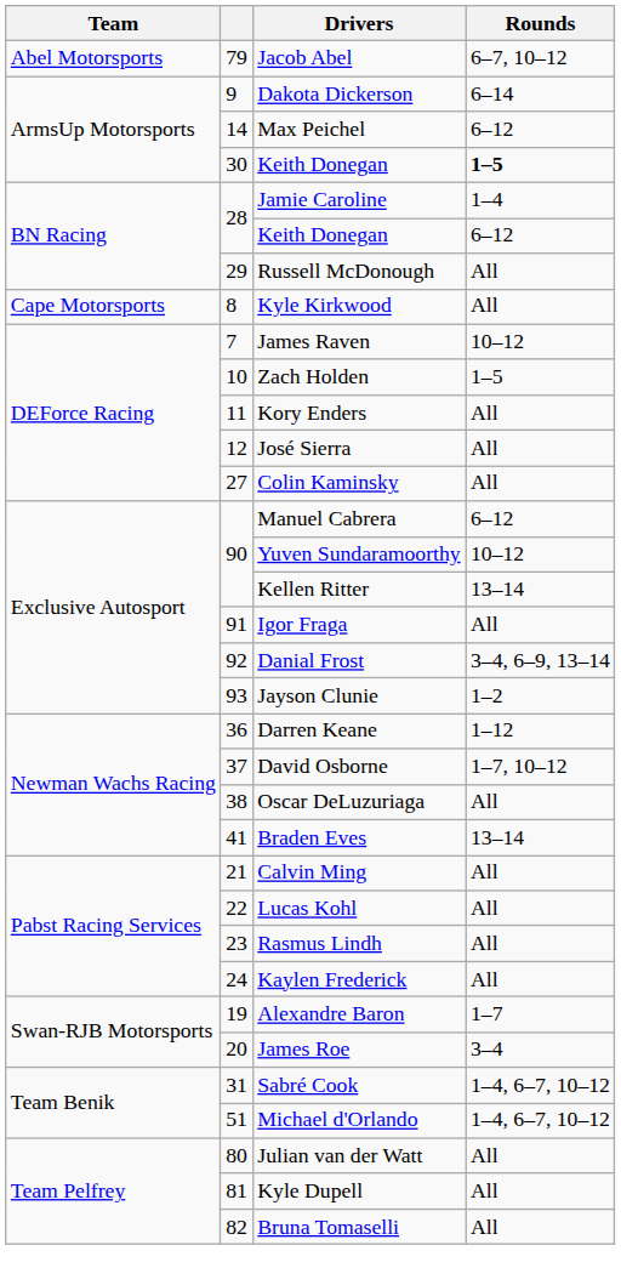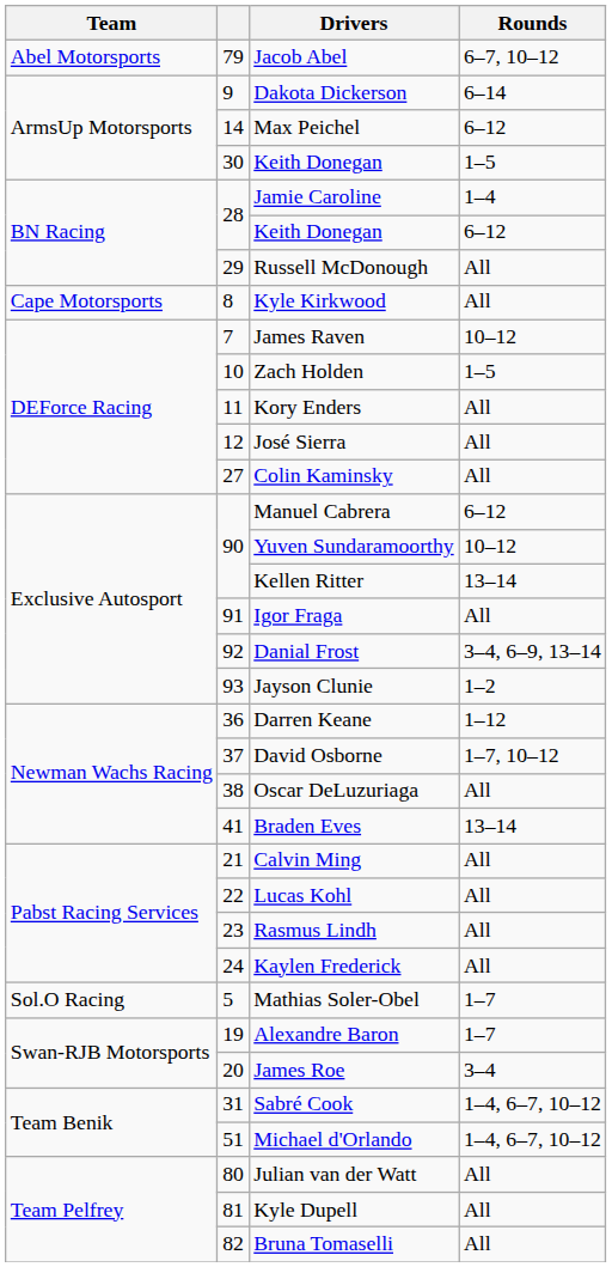 <table class="wikitable sortable" style="font-size:85%;">
 <tr>
 <th>Team</th>
 <th></th>
 <th>Drivers</th>
 <th>Rounds</th>
 </tr>
 <tr>
 <td><a href='#'>Abel Motorsports</a></td>
 <td>79</td>
 <td> <a href='#'>Jacob Abel</a></td>
 <td>6–7, 10–12</td>
 </tr>
 <tr>
 <td rowspan="3">ArmsUp Motorsports</td>
 <td>9</td>
 <td> <a href='#'>Dakota Dickerson</a></td>
 <td>6–14</td>
 </tr>
 <tr>
 <td>14</td>
 <td> Max Peichel</td>
 <td>6–12</td>
 </tr>
 <tr>
 <td>30</td>
 <td> <a href='#'>Keith Donegan</a></td>
-<td><strong>1–5</strong></td>
+<td>1–5</td>
 </tr>
 <tr>
 <td rowspan="3"><a href='#'>BN Racing</a></td>
 <td rowspan="2">28</td>
 <td> <a href='#'>Jamie Caroline</a></td>
 <td>1–4</td>
 </tr>
 <tr>
 <td> <a href='#'>Keith Donegan</a></td>
 <td>6–12</td>
 </tr>
 <tr>
 <td>29</td>
 <td> Russell McDonough</td>
 <td>All</td>
 </tr>
 <tr>
 <td><a href='#'>Cape Motorsports</a></td>
 <td>8</td>
 <td> <a href='#'>Kyle Kirkwood</a></td>
 <td>All</td>
 </tr>
 <tr>
 <td rowspan=5><a href='#'>DEForce Racing</a></td>
 <td>7</td>
 <td> James Raven</td>
 <td>10–12</td>
 </tr>
 <tr>
 <td>10</td>
 <td> Zach Holden</td>
 <td>1–5</td>
 </tr>
 <tr>
 <td>11</td>
 <td> Kory Enders</td>
 <td>All</td>
 </tr>
 <tr>
 <td>12</td>
 <td> José Sierra</td>
 <td>All</td>
 </tr>
 <tr>
 <td>27</td>
 <td> <a href='#'>Colin Kaminsky</a></td>
 <td>All</td>
 </tr>
 <tr>
 <td rowspan="6">Exclusive Autosport</td>
 <td rowspan="3">90</td>
 <td> Manuel Cabrera</td>
 <td>6–12</td>
 </tr>
 <tr>
 <td nowrap> <a href='#'>Yuven Sundaramoorthy</a></td>
 <td>10–12</td>
 </tr>
 <tr>
 <td> Kellen Ritter</td>
 <td>13–14</td>
 </tr>
 <tr>
 <td>91</td>
 <td> <a href='#'>Igor Fraga</a></td>
 <td>All</td>
 </tr>
 <tr>
 <td>92</td>
 <td> <a href='#'>Danial Frost</a></td>
 <td>3–4, 6–9, 13–14</td>
 </tr>
 <tr>
 <td>93</td>
 <td> Jayson Clunie</td>
 <td>1–2</td>
 </tr>
 <tr>
 <td rowspan="4"><a href='#'>Newman Wachs Racing</a></td>
 <td>36</td>
 <td> Darren Keane</td>
 <td>1–12</td>
 </tr>
 <tr>
 <td>37</td>
 <td> David Osborne</td>
 <td>1–7, 10–12</td>
 </tr>
 <tr>
 <td>38</td>
 <td> Oscar DeLuzuriaga</td>
 <td>All</td>
 </tr>
 <tr>
 <td>41</td>
 <td> <a href='#'>Braden Eves</a></td>
 <td>13–14</td>
 </tr>
 <tr>
 <td rowspan=4><a href='#'>Pabst Racing Services</a></td>
 <td>21</td>
 <td> <a href='#'>Calvin Ming</a></td>
 <td>All</td>
 </tr>
 <tr>
 <td>22</td>
 <td> <a href='#'>Lucas Kohl</a></td>
 <td>All</td>
 </tr>
 <tr>
 <td>23</td>
 <td> <a href='#'>Rasmus Lindh</a></td>
 <td>All</td>
 </tr>
 <tr>
 <td>24</td>
 <td> <a href='#'>Kaylen Frederick</a></td>
 <td>All</td>
 </tr>
 <tr>
+<td>Sol.O Racing</td>
+<td>5</td>
+<td> Mathias Soler-Obel</td>
+<td>1–7</td>
+</tr>
+<tr>
 <td rowspan="2">Swan-RJB Motorsports</td>
 <td>19</td>
 <td> <a href='#'>Alexandre Baron</a></td>
 <td>1–7</td>
 </tr>
 <tr>
 <td>20</td>
 <td> <a href='#'>James Roe</a></td>
 <td>3–4</td>
 </tr>
 <tr>
 <td rowspan="2">Team Benik</td>
 <td>31</td>
 <td> <a href='#'>Sabré Cook</a></td>
 <td>1–4, 6–7, 10–12</td>
 </tr>
 <tr>
 <td>51</td>
 <td> <a href='#'>Michael d'Orlando</a></td>
 <td>1–4, 6–7, 10–12</td>
 </tr>
 <tr>
 <td rowspan=3><a href='#'>Team Pelfrey</a></td>
 <td>80</td>
 <td> Julian van der Watt</td>
 <td>All</td>
 </tr>
 <tr>
 <td>81</td>
 <td> Kyle Dupell</td>
 <td>All</td>
 </tr>
 <tr>
 <td>82</td>
 <td> <a href='#'>Bruna Tomaselli</a></td>
 <td>All</td>
 </tr>
 </table>
